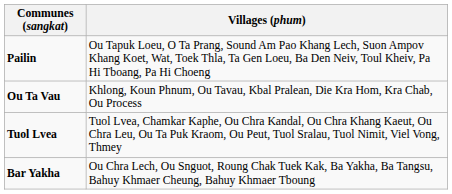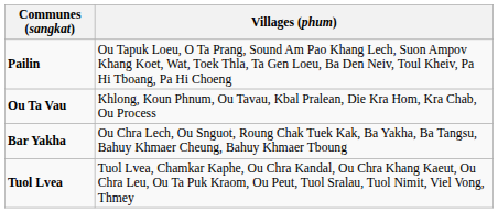 <table class="wikitable">
 <tr>
 <th>Communes (<em>sangkat</em>)</th>
 <th>Villages (<em>phum</em>)</th>
 </tr>
 <tr>
 <td><strong>Pailin</strong></td>
 <td>Ou Tapuk Loeu, O Ta Prang, Sound Am Pao Khang Lech, Suon Ampov Khang Koet, Wat, Toek Thla, Ta Gen Loeu, Ba Den Neiv, Toul Kheiv, Pa Hi Tboang, Pa Hi Choeng</td>
 </tr>
 <tr>
 <td><strong>Ou Ta Vau</strong></td>
 <td>Khlong, Koun Phnum, Ou Tavau, Kbal Pralean, Die Kra Hom, Kra Chab, Ou Process</td>
 </tr>
 <tr>
+<td><strong>Bar Yakha</strong></td>
+<td>Ou Chra Lech, Ou Snguot, Roung Chak Tuek Kak, Ba Yakha, Ba Tangsu, Bahuy Khmaer Cheung, Bahuy Khmaer Tboung</td>
+</tr>
+<tr>
 <td><strong>Tuol Lvea</strong></td>
 <td>Tuol Lvea, Chamkar Kaphe, Ou Chra Kandal, Ou Chra Khang Kaeut, Ou Chra Leu, Ou Ta Puk Kraom, Ou Peut, Tuol Sralau, Tuol Nimit, Viel Vong, Thmey</td>
 </tr>
-<tr>
-<td><strong>Bar Yakha</strong></td>
-<td>Ou Chra Lech, Ou Snguot, Roung Chak Tuek Kak, Ba Yakha, Ba Tangsu, Bahuy Khmaer Cheung, Bahuy Khmaer Tboung</td>
-</tr>
 </table>
